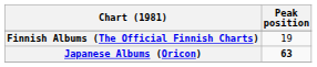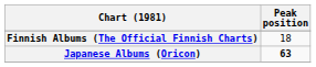 <table class="wikitable sortable plainrowheaders" style="text-align:center">
 <tr>
 <th scope="col">Chart (1981)</th>
 <th scope="col">Peak<br>position</th>
 </tr>
 <tr>
 </tr>
 <tr>
 </tr>
 <tr>
 <th scope="row">Finnish Albums (<a href='#'>The Official Finnish Charts</a>)</th>
-<td align="center">19</td>
+<td align="center">18</td>
 </tr>
 <tr>
 <th scope="row"><a href='#'>Japanese Albums</a> (<a href='#'>Oricon</a>)</th>
 <td align="center"><strong>63</strong></td>
 </tr>
 <tr>
 </tr>
 <tr>
 </tr>
 <tr>
 </tr>
 <tr>
 </tr>
 </table>
